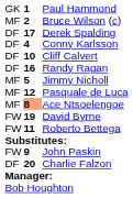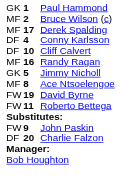 <table style="font-size:90%; margin:0.2em auto;" cellspacing="0" cellpadding="0">
 <tr>
 <th width="25"></th>
 <th width="25"></th>
 </tr>
 <tr>
 <td>GK</td>
 <td><strong>1</strong></td>
 <td> <a href='#'>Paul Hammond</a></td>
 </tr>
 <tr>
 <td>MF</td>
 <td><strong>2</strong></td>
 <td> <a href='#'>Bruce Wilson</a> (<a href='#'>c</a>)</td>
 </tr>
 <tr>
-<td>DF</td>
+<td>MF</td>
 <td><strong>17</strong></td>
 <td> <a href='#'>Derek Spalding</a></td>
 </tr>
 <tr>
 <td>DF</td>
 <td><strong>4</strong></td>
 <td> <a href='#'>Conny Karlsson</a></td>
 </tr>
 <tr>
 <td>DF</td>
 <td><strong>10</strong></td>
 <td> <a href='#'>Cliff Calvert</a></td>
 </tr>
 <tr>
-<td>DF</td>
+<td>MF</td>
 <td><strong>16</strong></td>
 <td> <a href='#'>Randy Ragan</a></td>
 </tr>
 <tr>
-<td>MF</td>
+<td>GK</td>
 <td><strong>5</strong></td>
 <td> <a href='#'>Jimmy Nicholl</a></td>
 <td></td>
 <td></td>
 </tr>
 <tr>
 <td>MF</td>
-<td><strong>12</strong></td>
-<td> <a href='#'>Pasquale de Luca</a></td>
-<td></td>
-<td></td>
-</tr>
-<tr>
-<td>MF</td>
-<td style="background: lightsalmon;"><strong>8</strong></td>
+<td><strong>8</strong></td>
 <td> <a href='#'>Ace Ntsoelengoe</a></td>
 <td></td>
 <td></td>
 </tr>
 <tr>
 <td>FW</td>
 <td><strong>19</strong></td>
 <td> <a href='#'>David Byrne</a></td>
 </tr>
 <tr>
 <td>FW</td>
 <td><strong>11</strong></td>
 <td> <a href='#'>Roberto Bettega</a></td>
 </tr>
 <tr>
 <td colspan="4"><strong>Substitutes:</strong></td>
 </tr>
 <tr>
 <td>FW</td>
 <td><strong>9</strong></td>
 <td> <a href='#'>John Paskin</a></td>
 <td></td>
 <td></td>
 </tr>
 <tr>
 <td>DF</td>
 <td><strong>20</strong></td>
 <td> <a href='#'>Charlie Falzon</a></td>
 <td></td>
 <td></td>
 </tr>
 <tr>
 <td colspan=3><strong>Manager:</strong></td>
 </tr>
 <tr>
 <td colspan=4> <a href='#'>Bob Houghton</a></td>
 </tr>
 </table>
